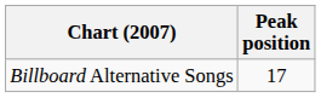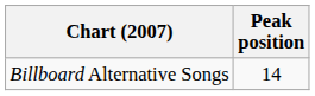 <table class="wikitable">
 <tr>
 <th>Chart (2007)</th>
 <th>Peak<br>position</th>
 </tr>
 <tr>
 <td><em>Billboard</em> Alternative Songs</td>
-<td align="center">17</td>
+<td align="center">14</td>
 </tr>
 </table>
